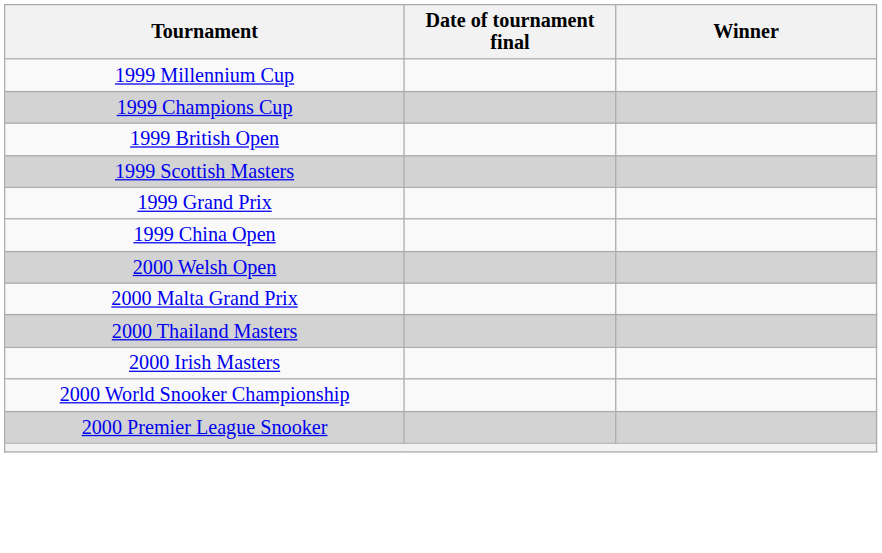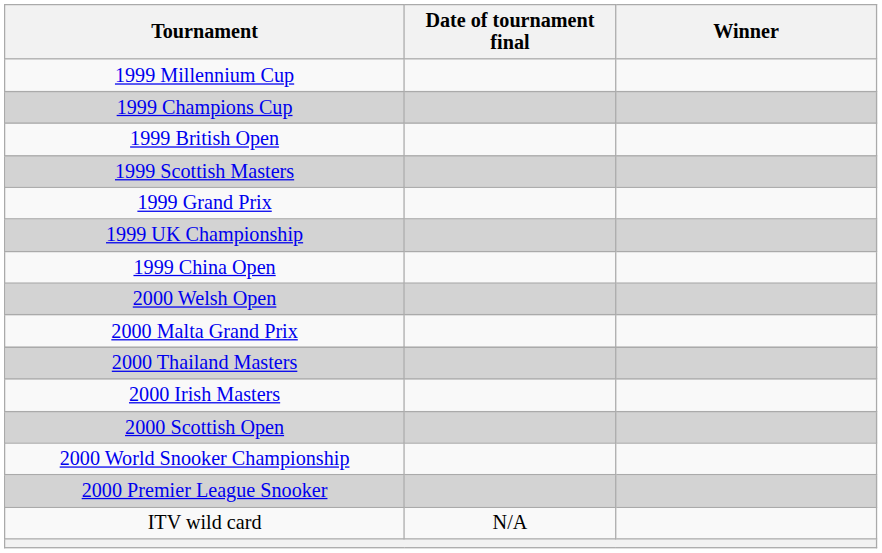 <table class="wikitable sortable">
 <tr>
 <th scope="col" style="width: 310px;">Tournament</th>
 <th scope="col" style="width: 160px;">Date of tournament final</th>
 <th scope="col" style="width: 200px;">Winner</th>
 </tr>
 <tr>
 <td align="center"><a href='#'>1999 Millennium Cup</a></td>
 <td align="center"></td>
 <td></td>
 </tr>
 <tr style="background:lightgrey">
 <td align="center"><a href='#'>1999 Champions Cup</a></td>
 <td align="center"></td>
 <td></td>
 </tr>
 <tr>
 <td align="center"><a href='#'>1999 British Open</a></td>
 <td align="center"></td>
 <td></td>
 </tr>
 <tr style="background:lightgrey">
 <td align="center"><a href='#'>1999 Scottish Masters</a></td>
 <td align="center"></td>
 <td></td>
 </tr>
 <tr>
 <td align="center"><a href='#'>1999 Grand Prix</a></td>
 <td align="center"></td>
 <td></td>
 </tr>
+<tr style="background:lightgrey">
+<td align="center"><a href='#'>1999 UK Championship</a></td>
+<td align="center"></td>
+<td></td>
+</tr>
 <tr>
 <td align="center"><a href='#'>1999 China Open</a></td>
 <td align="center"></td>
 <td></td>
 </tr>
 <tr style="background:lightgrey">
 <td align="center"><a href='#'>2000 Welsh Open</a></td>
 <td align="center"></td>
 <td></td>
 </tr>
 <tr>
 <td align="center"><a href='#'>2000 Malta Grand Prix</a></td>
 <td align="center"></td>
 <td></td>
 </tr>
 <tr>
 </tr>
 <tr style="background:lightgrey">
 <td align="center"><a href='#'>2000 Thailand Masters</a></td>
 <td align="center"></td>
 <td></td>
 </tr>
 <tr>
 <td align="center"><a href='#'>2000 Irish Masters</a></td>
 <td align="center"></td>
 <td></td>
 </tr>
+<tr style="background:lightgrey">
+<td align="center"><a href='#'>2000 Scottish Open</a></td>
+<td align="center"></td>
+<td></td>
+</tr>
 <tr>
 <td align="center"><a href='#'>2000 World Snooker Championship</a></td>
 <td align="center"></td>
 <td></td>
 </tr>
 <tr style="background:lightgrey">
 <td align="center"><a href='#'>2000 Premier League Snooker</a></td>
 <td align="center"></td>
 <td></td>
 </tr>
 <tr>
+<td align="center">ITV wild card</td>
+<td align="center">N/A</td>
+<td></td>
+</tr>
+<tr>
 <th colspan="3"></th>
 </tr>
 </table>
